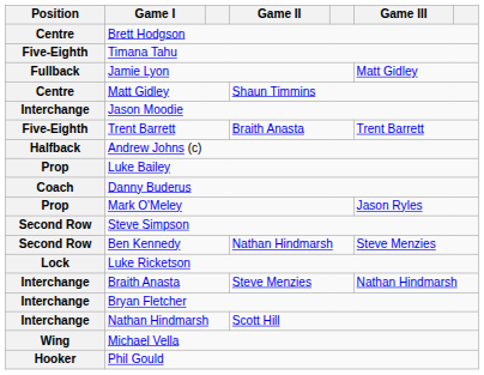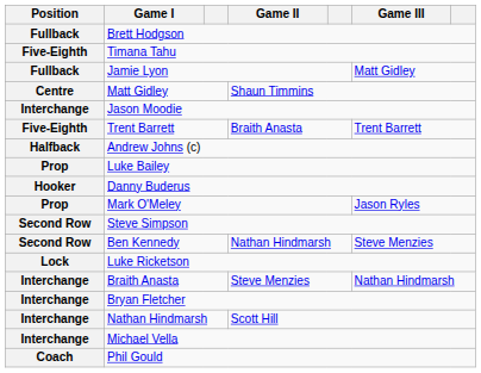 <table class="wikitable">
 <tr>
 <th width="125">Position</th>
 <th width="125">Game I</th>
 <th width="25"></th>
 <th width="125">Game II</th>
 <th width="25"></th>
 <th width="125">Game III</th>
 <th width="25"></th>
 </tr>
 <tr>
-<th>Centre</th>
+<th>Fullback</th>
 <td colspan="6"> <a href='#'>Brett Hodgson</a></td>
 </tr>
 <tr>
 <th>Five-Eighth</th>
 <td colspan="6"> <a href='#'>Timana Tahu</a></td>
 </tr>
 <tr>
 <th>Fullback</th>
 <td colspan="4"> <a href='#'>Jamie Lyon</a></td>
 <td colspan="2"> <a href='#'>Matt Gidley</a></td>
 </tr>
 <tr>
 <th>Centre</th>
 <td colspan="2"> <a href='#'>Matt Gidley</a></td>
 <td colspan="4"> <a href='#'>Shaun Timmins</a></td>
 </tr>
 <tr>
 <th>Interchange</th>
 <td colspan="6"> <a href='#'>Jason Moodie</a></td>
 </tr>
 <tr>
 <th>Five-Eighth</th>
 <td colspan="2"> <a href='#'>Trent Barrett</a></td>
 <td colspan="2"> <a href='#'>Braith Anasta</a></td>
 <td colspan="2"> <a href='#'>Trent Barrett</a></td>
 </tr>
 <tr>
 <th>Halfback</th>
 <td colspan="6"> <a href='#'>Andrew Johns</a> (c)</td>
 </tr>
 <tr>
 <th>Prop</th>
 <td colspan="6"> <a href='#'>Luke Bailey</a></td>
 </tr>
 <tr>
-<th>Coach</th>
+<th>Hooker</th>
 <td colspan="6"> <a href='#'>Danny Buderus</a></td>
 </tr>
 <tr>
 <th>Prop</th>
 <td colspan="4"> <a href='#'>Mark O'Meley</a></td>
 <td colspan="2"> <a href='#'>Jason Ryles</a></td>
 </tr>
 <tr>
 <th>Second Row</th>
 <td colspan="6"> <a href='#'>Steve Simpson</a></td>
 </tr>
 <tr>
 <th>Second Row</th>
 <td colspan="2"> <a href='#'>Ben Kennedy</a></td>
 <td colspan="2"> <a href='#'>Nathan Hindmarsh</a></td>
 <td colspan="2"> <a href='#'>Steve Menzies</a></td>
 </tr>
 <tr>
 <th>Lock</th>
 <td colspan="6"> <a href='#'>Luke Ricketson</a></td>
 </tr>
 <tr>
 <th>Interchange</th>
 <td colspan="2"> <a href='#'>Braith Anasta</a></td>
 <td colspan="2"> <a href='#'>Steve Menzies</a></td>
 <td colspan="2"> <a href='#'>Nathan Hindmarsh</a></td>
 </tr>
 <tr>
 <th>Interchange</th>
 <td colspan="6"> <a href='#'>Bryan Fletcher</a></td>
 </tr>
 <tr>
 <th>Interchange</th>
 <td colspan="2"> <a href='#'>Nathan Hindmarsh</a></td>
 <td colspan="4"> <a href='#'>Scott Hill</a></td>
 </tr>
 <tr>
-<th>Wing</th>
+<th>Interchange</th>
 <td colspan="6"> <a href='#'>Michael Vella</a></td>
 </tr>
 <tr>
-<th>Hooker</th>
+<th>Coach</th>
 <td colspan="6"> <a href='#'>Phil Gould</a></td>
 </tr>
 </table>
